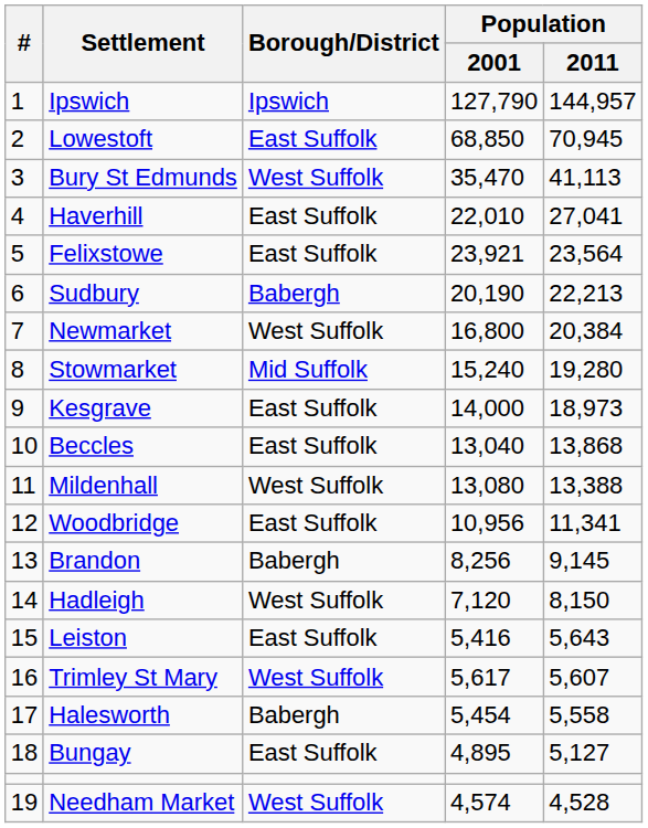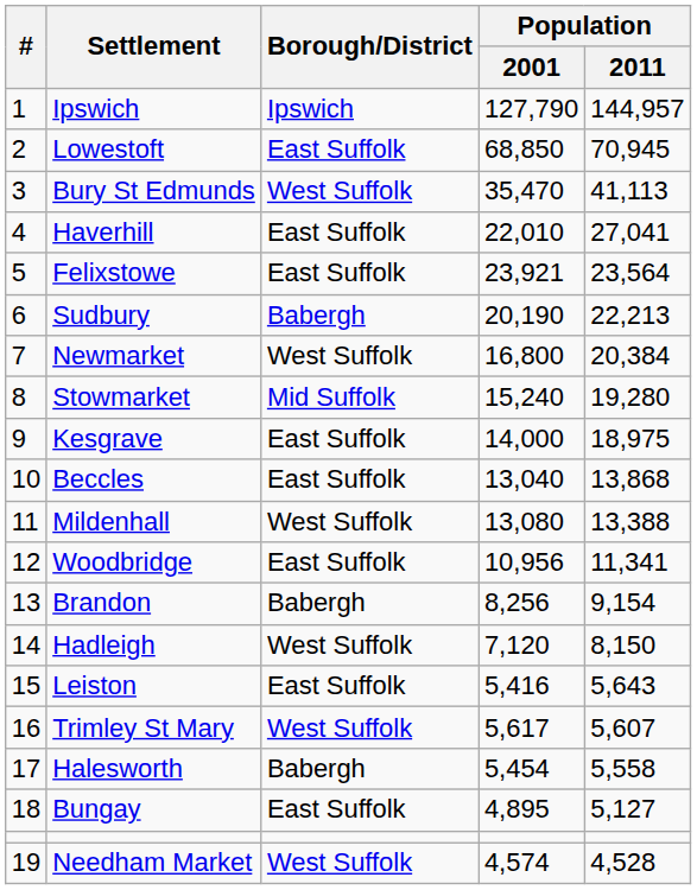 <table class="wikitable sortable">
 <tr>
 <th rowspan="2">#</th>
 <th rowspan="2">Settlement</th>
 <th rowspan="2">Borough/District</th>
 <th colspan="2">Population</th>
 </tr>
 <tr>
 <th>2001</th>
 <th><strong>2011</strong></th>
 </tr>
 <tr>
 <td>1</td>
 <td><a href='#'>Ipswich</a></td>
 <td><a href='#'>Ipswich</a></td>
 <td>127,790</td>
 <td>144,957</td>
 </tr>
 <tr>
 <td>2</td>
 <td><a href='#'>Lowestoft</a></td>
 <td><a href='#'>East Suffolk</a></td>
 <td>68,850</td>
 <td>70,945</td>
 </tr>
 <tr>
 <td>3</td>
 <td><a href='#'>Bury St Edmunds</a></td>
 <td><a href='#'>West Suffolk</a></td>
 <td>35,470</td>
 <td>41,113</td>
 </tr>
 <tr>
 <td>4</td>
 <td><a href='#'>Haverhill</a></td>
 <td>East Suffolk</td>
 <td>22,010</td>
 <td>27,041</td>
 </tr>
 <tr>
 <td>5</td>
 <td><a href='#'>Felixstowe</a></td>
 <td>East Suffolk</td>
 <td>23,921</td>
 <td>23,564</td>
 </tr>
 <tr>
 <td>6</td>
 <td><a href='#'>Sudbury</a></td>
 <td><a href='#'>Babergh</a></td>
 <td>20,190</td>
 <td>22,213</td>
 </tr>
 <tr>
 <td>7</td>
 <td><a href='#'>Newmarket</a></td>
 <td>West Suffolk</td>
 <td>16,800</td>
 <td>20,384</td>
 </tr>
 <tr>
 <td>8</td>
 <td><a href='#'>Stowmarket</a></td>
 <td><a href='#'>Mid Suffolk</a></td>
 <td>15,240</td>
 <td>19,280</td>
 </tr>
 <tr>
 <td>9</td>
 <td><a href='#'>Kesgrave</a></td>
 <td>East Suffolk</td>
 <td>14,000</td>
-<td>18,973</td>
+<td>18,975</td>
 </tr>
 <tr>
 <td>10</td>
 <td><a href='#'>Beccles</a></td>
 <td>East Suffolk</td>
 <td>13,040</td>
 <td>13,868</td>
 </tr>
 <tr>
 <td>11</td>
 <td><a href='#'>Mildenhall</a></td>
 <td>West Suffolk</td>
 <td>13,080</td>
 <td>13,388</td>
 </tr>
 <tr>
 <td>12</td>
 <td><a href='#'>Woodbridge</a></td>
 <td>East Suffolk</td>
 <td>10,956</td>
 <td>11,341</td>
 </tr>
 <tr>
 <td>13</td>
 <td><a href='#'>Brandon</a></td>
 <td>Babergh</td>
 <td>8,256</td>
-<td>9,145</td>
+<td>9,154</td>
 </tr>
 <tr>
 <td>14</td>
 <td><a href='#'>Hadleigh</a></td>
 <td>West Suffolk</td>
 <td>7,120</td>
 <td>8,150</td>
 </tr>
 <tr>
 <td>15</td>
 <td><a href='#'>Leiston</a></td>
 <td>East Suffolk</td>
 <td>5,416</td>
 <td>5,643</td>
 </tr>
 <tr>
 <td>16</td>
 <td><a href='#'>Trimley St Mary</a></td>
 <td><a href='#'>West Suffolk</a></td>
 <td>5,617</td>
 <td>5,607</td>
 </tr>
 <tr>
 <td>17</td>
 <td><a href='#'>Halesworth</a></td>
 <td>Babergh</td>
 <td>5,454</td>
 <td>5,558</td>
 </tr>
 <tr>
 <td>18</td>
 <td><a href='#'>Bungay</a></td>
 <td>East Suffolk</td>
 <td>4,895</td>
 <td>5,127</td>
 </tr>
 <tr>
 <td></td>
 <td></td>
 <td></td>
 <td></td>
 <td></td>
 </tr>
 <tr>
 <td>19</td>
 <td><a href='#'>Needham Market</a></td>
 <td><a href='#'>West Suffolk</a></td>
 <td>4,574</td>
 <td>4,528</td>
 </tr>
 </table>
